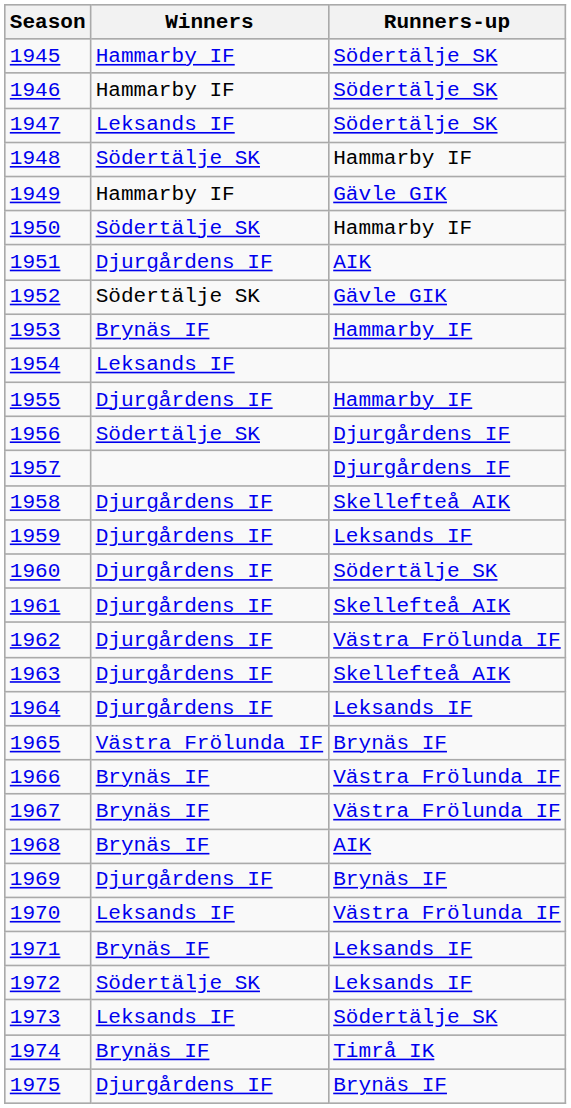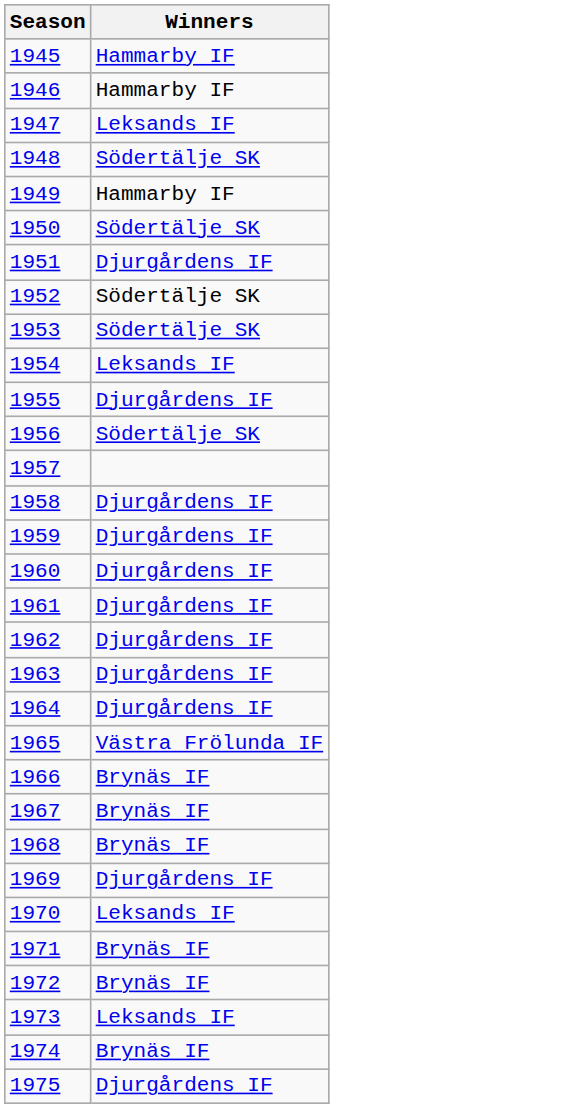 <table class="wikitable floatright">
 <tr>
 <th>Season</th>
 <th>Winners</th>
-<th>Runners-up</th>
 </tr>
 <tr>
 <td><a href='#'>1945</a></td>
 <td><a href='#'>Hammarby IF</a></td>
-<td><a href='#'>Södertälje SK</a></td>
 </tr>
 <tr>
 <td><a href='#'>1946</a></td>
 <td>Hammarby IF</td>
-<td><a href='#'>Södertälje SK</a></td>
 </tr>
 <tr>
 <td><a href='#'>1947</a></td>
 <td><a href='#'>Leksands IF</a></td>
-<td><a href='#'>Södertälje SK</a></td>
 </tr>
 <tr>
 <td><a href='#'>1948</a></td>
 <td><a href='#'>Södertälje SK</a></td>
-<td>Hammarby IF</td>
 </tr>
 <tr>
 <td><a href='#'>1949</a></td>
 <td>Hammarby IF</td>
-<td><a href='#'>Gävle GIK</a></td>
 </tr>
 <tr>
 <td><a href='#'>1950</a></td>
 <td><a href='#'>Södertälje SK</a></td>
-<td>Hammarby IF</td>
 </tr>
 <tr>
 <td><a href='#'>1951</a></td>
 <td><a href='#'>Djurgårdens IF</a></td>
-<td><a href='#'>AIK</a></td>
 </tr>
 <tr>
 <td><a href='#'>1952</a></td>
 <td>Södertälje SK</td>
-<td><a href='#'>Gävle GIK</a></td>
 </tr>
 <tr>
 <td><a href='#'>1953</a></td>
-<td><a href='#'>Brynäs IF</a></td>
-<td><a href='#'>Hammarby IF</a></td>
+<td><a href='#'>Södertälje SK</a></td>
 </tr>
 <tr>
 <td><a href='#'>1954</a></td>
 <td><a href='#'>Leksands IF</a></td>
-<td></td>
 </tr>
 <tr>
 <td><a href='#'>1955</a></td>
 <td><a href='#'>Djurgårdens IF</a></td>
-<td><a href='#'>Hammarby IF</a></td>
 </tr>
 <tr>
 <td><a href='#'>1956</a></td>
 <td><a href='#'>Södertälje SK</a></td>
-<td><a href='#'>Djurgårdens IF</a></td>
 </tr>
 <tr>
 <td><a href='#'>1957</a></td>
 <td></td>
-<td><a href='#'>Djurgårdens IF</a></td>
 </tr>
 <tr>
 <td><a href='#'>1958</a></td>
 <td><a href='#'>Djurgårdens IF</a></td>
-<td><a href='#'>Skellefteå AIK</a></td>
 </tr>
 <tr>
 <td><a href='#'>1959</a></td>
 <td><a href='#'>Djurgårdens IF</a></td>
-<td><a href='#'>Leksands IF</a></td>
 </tr>
 <tr>
 <td><a href='#'>1960</a></td>
 <td><a href='#'>Djurgårdens IF</a></td>
-<td><a href='#'>Södertälje SK</a></td>
 </tr>
 <tr>
 <td><a href='#'>1961</a></td>
 <td><a href='#'>Djurgårdens IF</a></td>
-<td><a href='#'>Skellefteå AIK</a></td>
 </tr>
 <tr>
 <td><a href='#'>1962</a></td>
 <td><a href='#'>Djurgårdens IF</a></td>
-<td><a href='#'>Västra Frölunda IF</a></td>
 </tr>
 <tr>
 <td><a href='#'>1963</a></td>
 <td><a href='#'>Djurgårdens IF</a></td>
-<td><a href='#'>Skellefteå AIK</a></td>
 </tr>
 <tr>
 <td><a href='#'>1964</a></td>
 <td><a href='#'>Djurgårdens IF</a></td>
-<td><a href='#'>Leksands IF</a></td>
 </tr>
 <tr>
 <td><a href='#'>1965</a></td>
 <td><a href='#'>Västra Frölunda IF</a></td>
-<td><a href='#'>Brynäs IF</a></td>
 </tr>
 <tr>
 <td><a href='#'>1966</a></td>
 <td><a href='#'>Brynäs IF</a></td>
-<td><a href='#'>Västra Frölunda IF</a></td>
 </tr>
 <tr>
 <td><a href='#'>1967</a></td>
 <td><a href='#'>Brynäs IF</a></td>
-<td><a href='#'>Västra Frölunda IF</a></td>
 </tr>
 <tr>
 <td><a href='#'>1968</a></td>
 <td><a href='#'>Brynäs IF</a></td>
-<td><a href='#'>AIK</a></td>
 </tr>
 <tr>
 <td><a href='#'>1969</a></td>
 <td><a href='#'>Djurgårdens IF</a></td>
-<td><a href='#'>Brynäs IF</a></td>
 </tr>
 <tr>
 <td><a href='#'>1970</a></td>
 <td><a href='#'>Leksands IF</a></td>
-<td><a href='#'>Västra Frölunda IF</a></td>
 </tr>
 <tr>
 <td><a href='#'>1971</a></td>
 <td><a href='#'>Brynäs IF</a></td>
-<td><a href='#'>Leksands IF</a></td>
 </tr>
 <tr>
 <td><a href='#'>1972</a></td>
-<td><a href='#'>Södertälje SK</a></td>
-<td><a href='#'>Leksands IF</a></td>
+<td><a href='#'>Brynäs IF</a></td>
 </tr>
 <tr>
 <td><a href='#'>1973</a></td>
 <td><a href='#'>Leksands IF</a></td>
-<td><a href='#'>Södertälje SK</a></td>
 </tr>
 <tr>
 <td><a href='#'>1974</a></td>
 <td><a href='#'>Brynäs IF</a></td>
-<td><a href='#'>Timrå IK</a></td>
 </tr>
 <tr>
 <td><a href='#'>1975</a></td>
 <td><a href='#'>Djurgårdens IF</a></td>
-<td><a href='#'>Brynäs IF</a></td>
 </tr>
 </table>
